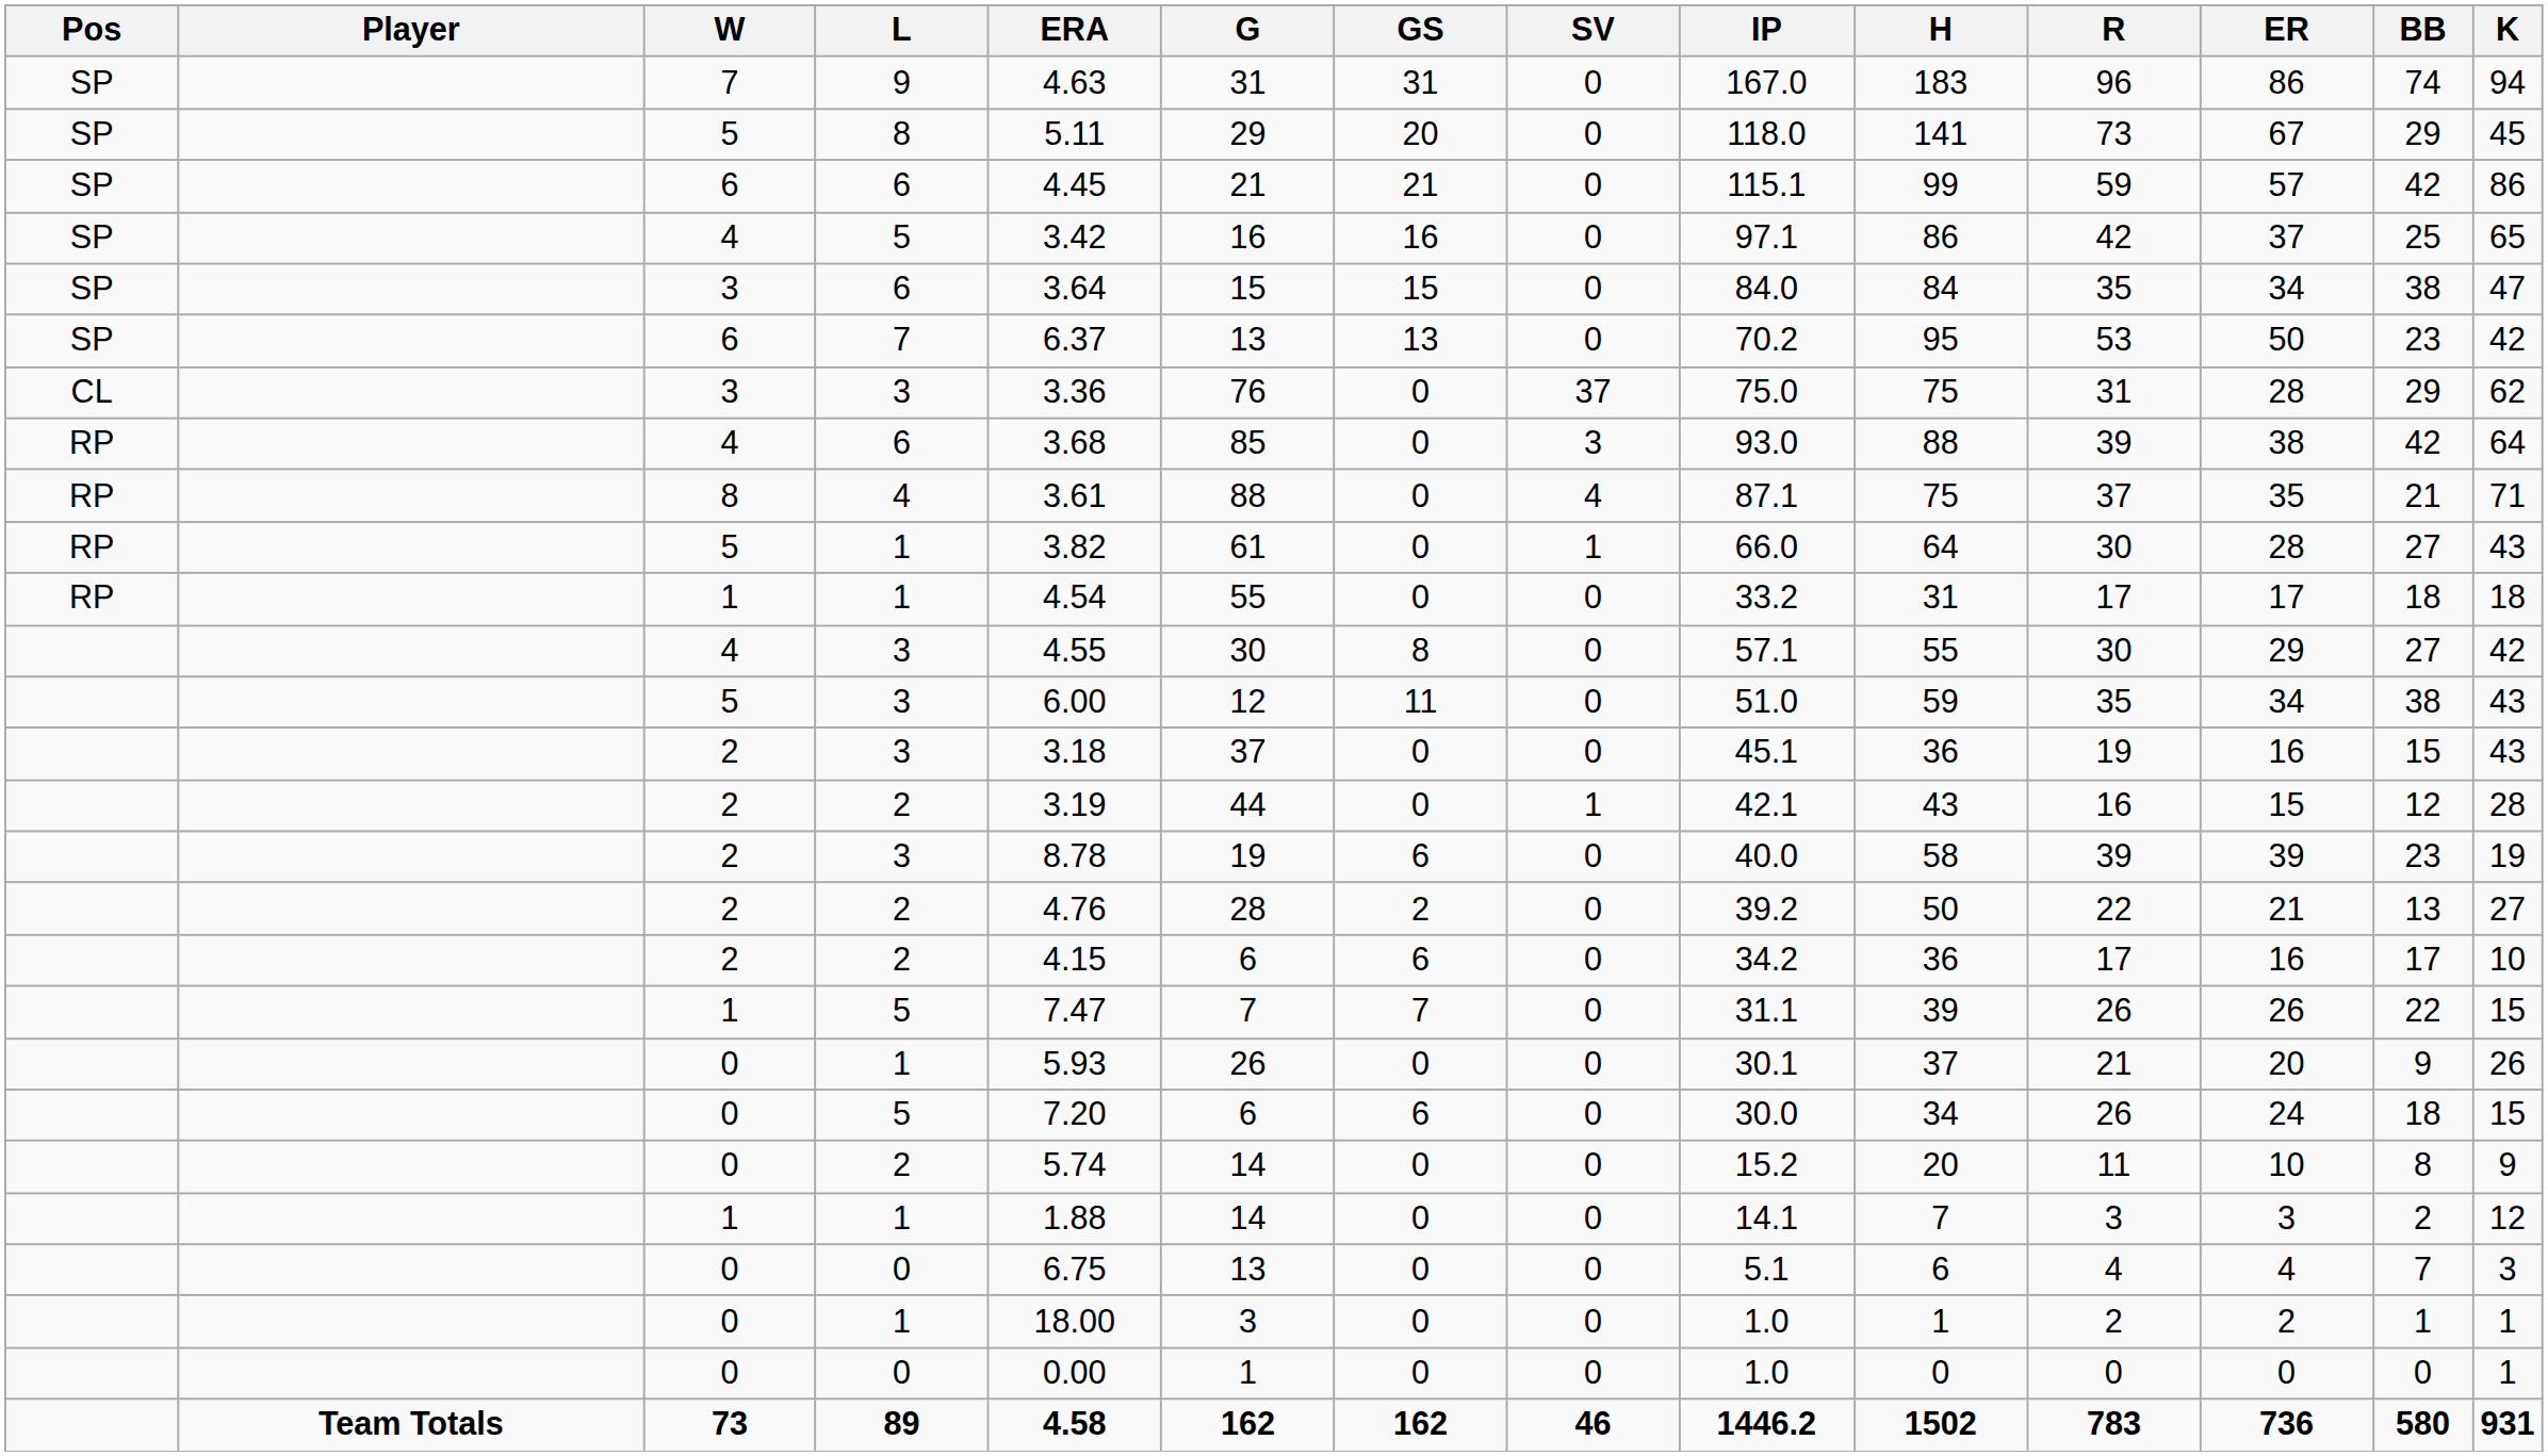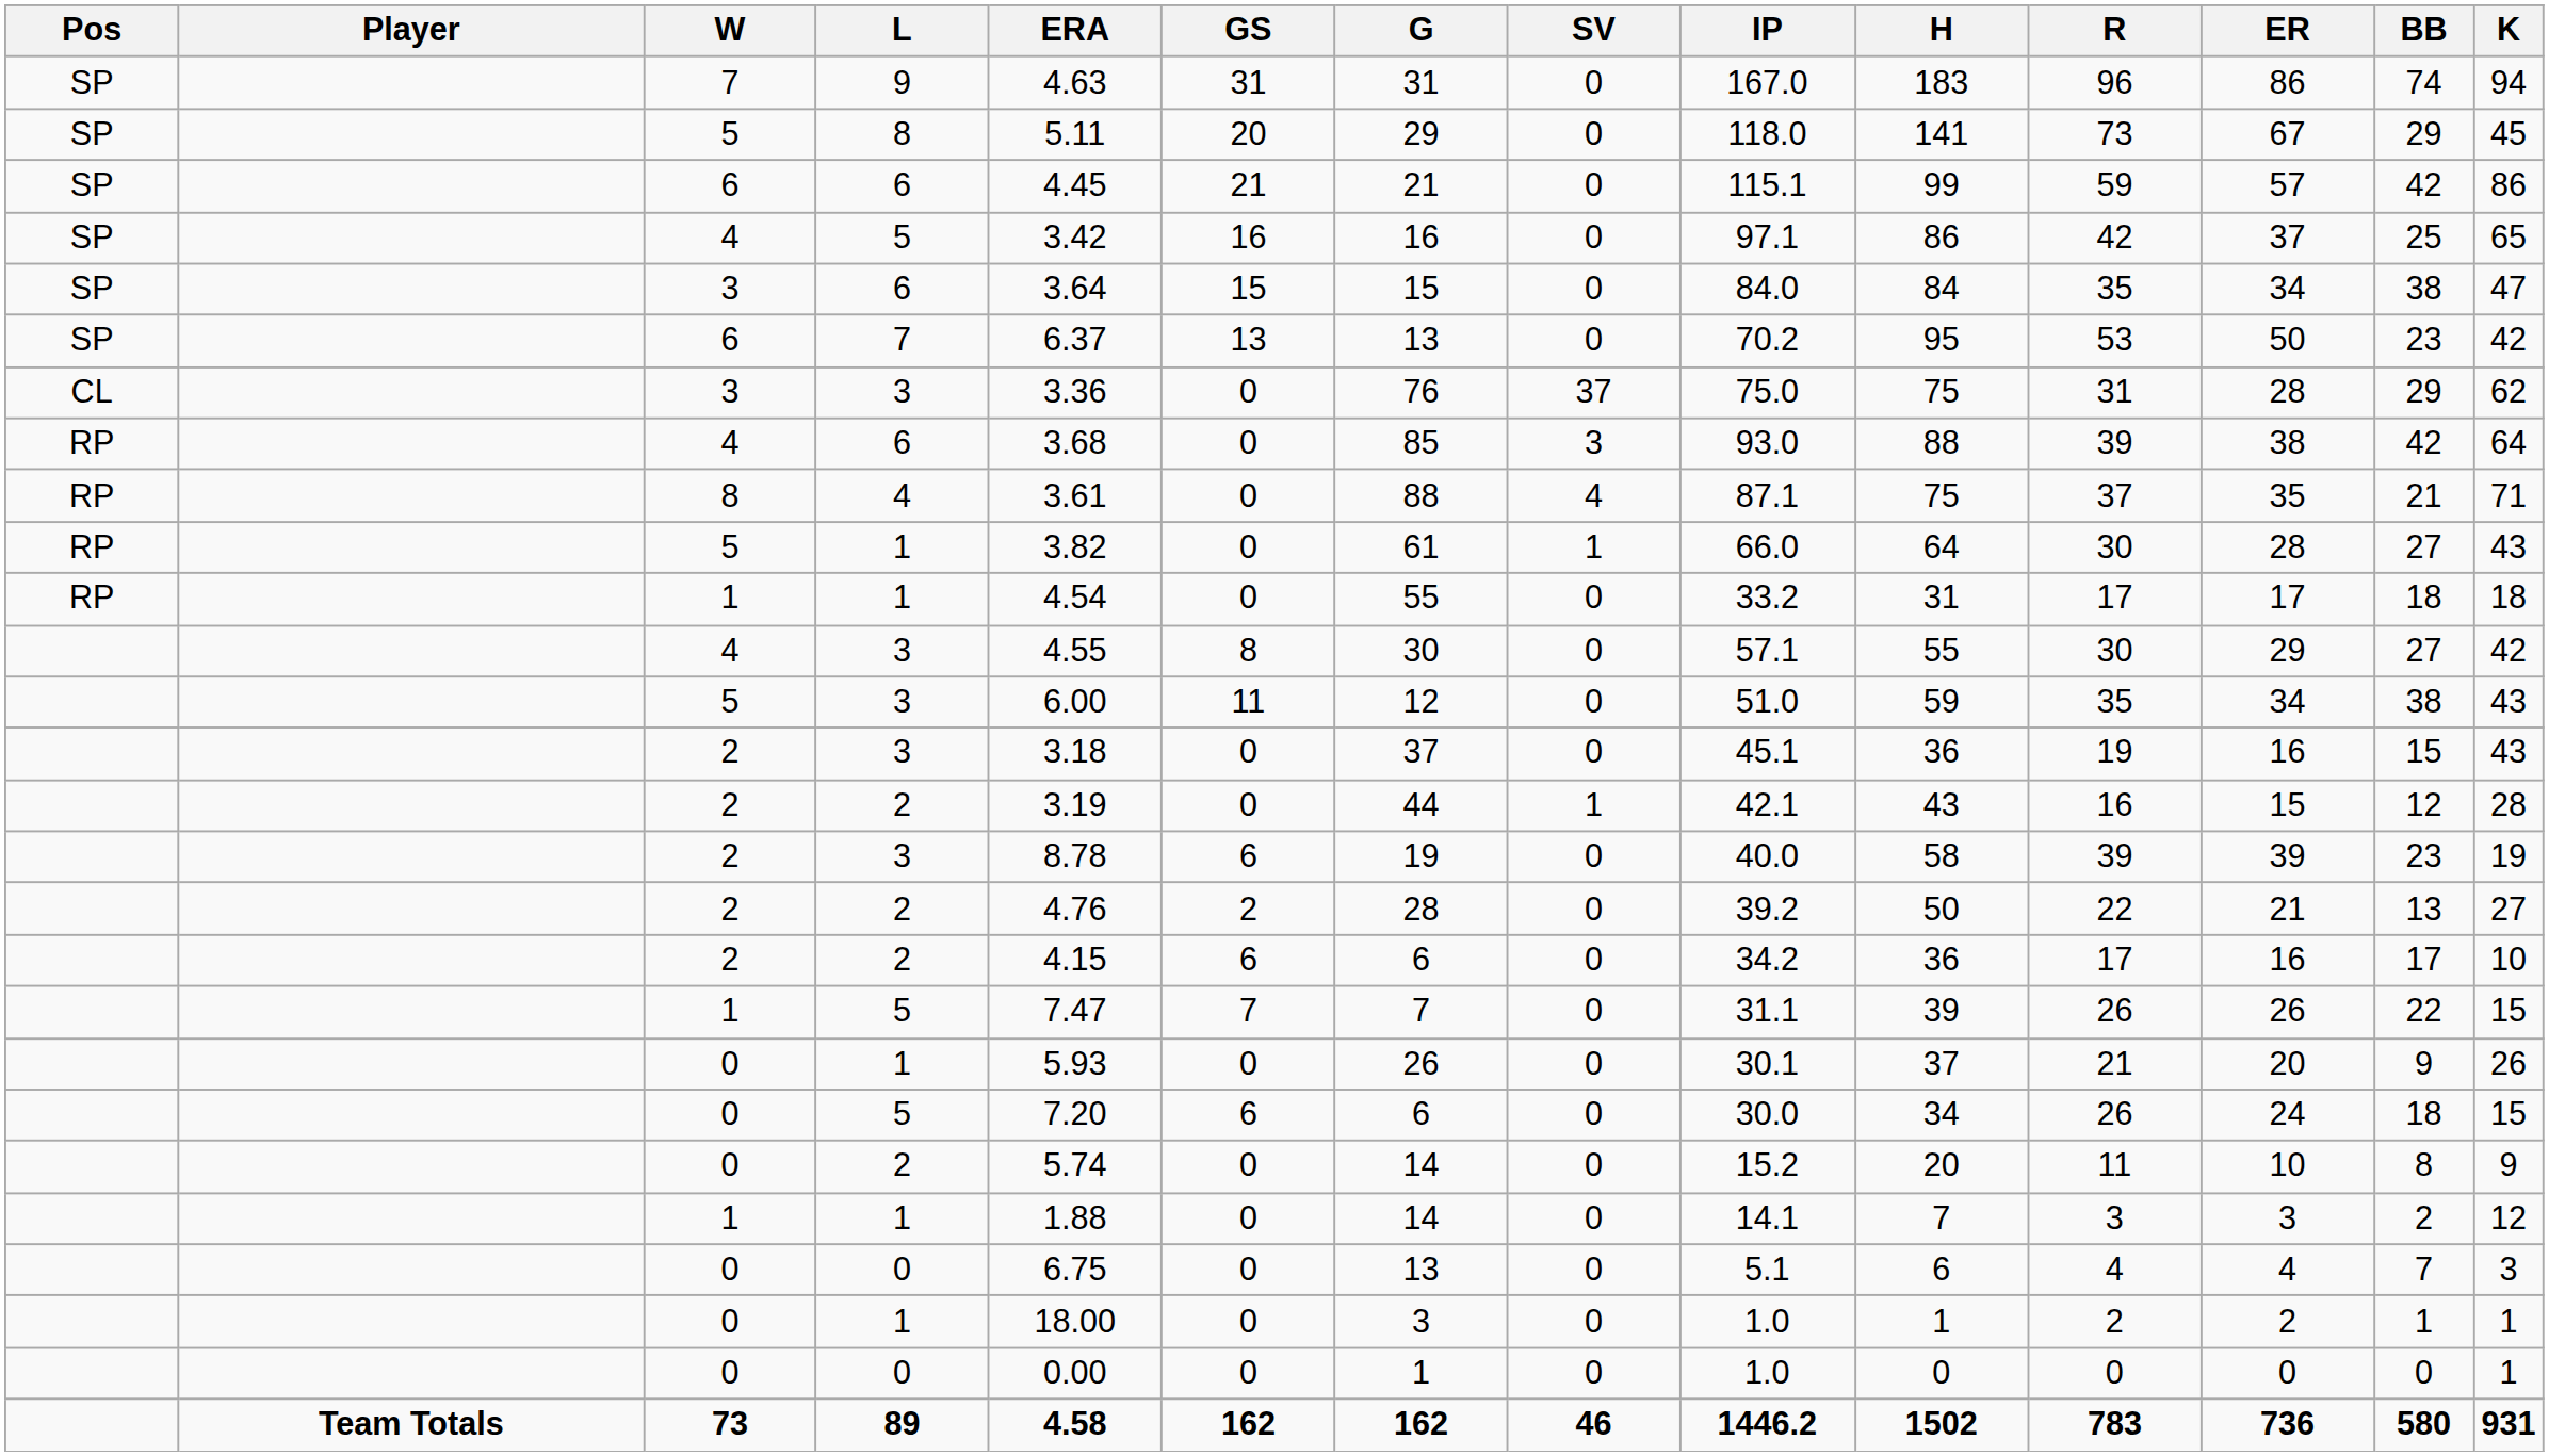 <table class="wikitable sortable">
 <tr>
 <th bgcolor="#DDDDFF" width="7%">Pos</th>
 <th bgcolor="#DDDDFF" width="19%">Player</th>
 <th bgcolor="#DDDDFF" width="7%">W</th>
 <th bgcolor="#DDDDFF" width="7%">L</th>
 <th bgcolor="#DDDDFF" width="7%">ERA</th>
+<th bgcolor="#DDDDFF" width="7%">GS</th>
 <th bgcolor="#DDDDFF" width="7%">G</th>
-<th bgcolor="#DDDDFF" width="7%">GS</th>
 <th bgcolor="#DDDDFF" width="7%">SV</th>
 <th bgcolor="#DDDDFF" width="7%">IP</th>
 <th bgcolor="#DDDDFF" width="7%">H</th>
 <th bgcolor="#DDDDFF" width="7%">R</th>
 <th bgcolor="#DDDDFF" width="7%">ER</th>
 <th bgcolor="#DDDDFF" width="7%">BB</th>
 <th bgcolor="#DDDDFF" width="7%">K</th>
 </tr>
 <tr align="center">
 <td>SP</td>
 <td></td>
 <td>7</td>
 <td>9</td>
 <td>4.63</td>
 <td>31</td>
 <td>31</td>
 <td>0</td>
 <td>167.0</td>
 <td>183</td>
 <td>96</td>
 <td>86</td>
 <td>74</td>
 <td>94</td>
 </tr>
 <tr align="center">
 <td>SP</td>
 <td></td>
 <td>5</td>
 <td>8</td>
 <td>5.11</td>
+<td>20</td>
 <td>29</td>
-<td>20</td>
 <td>0</td>
 <td>118.0</td>
 <td>141</td>
 <td>73</td>
 <td>67</td>
 <td>29</td>
 <td>45</td>
 </tr>
 <tr align="center">
 <td>SP</td>
 <td></td>
 <td>6</td>
 <td>6</td>
 <td>4.45</td>
 <td>21</td>
 <td>21</td>
 <td>0</td>
 <td>115.1</td>
 <td>99</td>
 <td>59</td>
 <td>57</td>
 <td>42</td>
 <td>86</td>
 </tr>
 <tr align="center">
 <td>SP</td>
 <td></td>
 <td>4</td>
 <td>5</td>
 <td>3.42</td>
 <td>16</td>
 <td>16</td>
 <td>0</td>
 <td>97.1</td>
 <td>86</td>
 <td>42</td>
 <td>37</td>
 <td>25</td>
 <td>65</td>
 </tr>
 <tr align="center">
 <td>SP</td>
 <td></td>
 <td>3</td>
 <td>6</td>
 <td>3.64</td>
 <td>15</td>
 <td>15</td>
 <td>0</td>
 <td>84.0</td>
 <td>84</td>
 <td>35</td>
 <td>34</td>
 <td>38</td>
 <td>47</td>
 </tr>
 <tr align="center">
 <td>SP</td>
 <td></td>
 <td>6</td>
 <td>7</td>
 <td>6.37</td>
 <td>13</td>
 <td>13</td>
 <td>0</td>
 <td>70.2</td>
 <td>95</td>
 <td>53</td>
 <td>50</td>
 <td>23</td>
 <td>42</td>
 </tr>
 <tr align="center">
 <td>CL</td>
 <td></td>
 <td>3</td>
 <td>3</td>
 <td>3.36</td>
+<td>0</td>
 <td>76</td>
-<td>0</td>
 <td>37</td>
 <td>75.0</td>
 <td>75</td>
 <td>31</td>
 <td>28</td>
 <td>29</td>
 <td>62</td>
 </tr>
 <tr align="center">
 <td>RP</td>
 <td></td>
 <td>4</td>
 <td>6</td>
 <td>3.68</td>
+<td>0</td>
 <td>85</td>
-<td>0</td>
 <td>3</td>
 <td>93.0</td>
 <td>88</td>
 <td>39</td>
 <td>38</td>
 <td>42</td>
 <td>64</td>
 </tr>
 <tr align="center">
 <td>RP</td>
 <td></td>
 <td>8</td>
 <td>4</td>
 <td>3.61</td>
+<td>0</td>
 <td>88</td>
-<td>0</td>
 <td>4</td>
 <td>87.1</td>
 <td>75</td>
 <td>37</td>
 <td>35</td>
 <td>21</td>
 <td>71</td>
 </tr>
 <tr align="center">
 <td>RP</td>
 <td></td>
 <td>5</td>
 <td>1</td>
 <td>3.82</td>
+<td>0</td>
 <td>61</td>
-<td>0</td>
 <td>1</td>
 <td>66.0</td>
 <td>64</td>
 <td>30</td>
 <td>28</td>
 <td>27</td>
 <td>43</td>
 </tr>
 <tr align="center">
 <td>RP</td>
 <td></td>
 <td>1</td>
 <td>1</td>
 <td>4.54</td>
+<td>0</td>
 <td>55</td>
-<td>0</td>
 <td>0</td>
 <td>33.2</td>
 <td>31</td>
 <td>17</td>
 <td>17</td>
 <td>18</td>
 <td>18</td>
 </tr>
 <tr align="center">
 <td></td>
 <td></td>
 <td>4</td>
 <td>3</td>
 <td>4.55</td>
+<td>8</td>
 <td>30</td>
-<td>8</td>
 <td>0</td>
 <td>57.1</td>
 <td>55</td>
 <td>30</td>
 <td>29</td>
 <td>27</td>
 <td>42</td>
 </tr>
 <tr align="center">
 <td></td>
 <td></td>
 <td>5</td>
 <td>3</td>
 <td>6.00</td>
+<td>11</td>
 <td>12</td>
-<td>11</td>
 <td>0</td>
 <td>51.0</td>
 <td>59</td>
 <td>35</td>
 <td>34</td>
 <td>38</td>
 <td>43</td>
 </tr>
 <tr align="center">
 <td></td>
 <td></td>
 <td>2</td>
 <td>3</td>
 <td>3.18</td>
+<td>0</td>
 <td>37</td>
-<td>0</td>
 <td>0</td>
 <td>45.1</td>
 <td>36</td>
 <td>19</td>
 <td>16</td>
 <td>15</td>
 <td>43</td>
 </tr>
 <tr align="center">
 <td></td>
 <td></td>
 <td>2</td>
 <td>2</td>
 <td>3.19</td>
+<td>0</td>
 <td>44</td>
-<td>0</td>
 <td>1</td>
 <td>42.1</td>
 <td>43</td>
 <td>16</td>
 <td>15</td>
 <td>12</td>
 <td>28</td>
 </tr>
 <tr align="center">
 <td></td>
 <td></td>
 <td>2</td>
 <td>3</td>
 <td>8.78</td>
+<td>6</td>
 <td>19</td>
-<td>6</td>
 <td>0</td>
 <td>40.0</td>
 <td>58</td>
 <td>39</td>
 <td>39</td>
 <td>23</td>
 <td>19</td>
 </tr>
 <tr align="center">
 <td></td>
 <td></td>
 <td>2</td>
 <td>2</td>
 <td>4.76</td>
+<td>2</td>
 <td>28</td>
-<td>2</td>
 <td>0</td>
 <td>39.2</td>
 <td>50</td>
 <td>22</td>
 <td>21</td>
 <td>13</td>
 <td>27</td>
 </tr>
 <tr align="center">
 <td></td>
 <td></td>
 <td>2</td>
 <td>2</td>
 <td>4.15</td>
 <td>6</td>
 <td>6</td>
 <td>0</td>
 <td>34.2</td>
 <td>36</td>
 <td>17</td>
 <td>16</td>
 <td>17</td>
 <td>10</td>
 </tr>
 <tr align="center">
 <td></td>
 <td></td>
 <td>1</td>
 <td>5</td>
 <td>7.47</td>
 <td>7</td>
 <td>7</td>
 <td>0</td>
 <td>31.1</td>
 <td>39</td>
 <td>26</td>
 <td>26</td>
 <td>22</td>
 <td>15</td>
 </tr>
 <tr align="center">
 <td></td>
 <td></td>
 <td>0</td>
 <td>1</td>
 <td>5.93</td>
+<td>0</td>
 <td>26</td>
-<td>0</td>
 <td>0</td>
 <td>30.1</td>
 <td>37</td>
 <td>21</td>
 <td>20</td>
 <td>9</td>
 <td>26</td>
 </tr>
 <tr align="center">
 <td></td>
 <td></td>
 <td>0</td>
 <td>5</td>
 <td>7.20</td>
 <td>6</td>
 <td>6</td>
 <td>0</td>
 <td>30.0</td>
 <td>34</td>
 <td>26</td>
 <td>24</td>
 <td>18</td>
 <td>15</td>
 </tr>
 <tr align="center">
 <td></td>
 <td></td>
 <td>0</td>
 <td>2</td>
 <td>5.74</td>
+<td>0</td>
 <td>14</td>
-<td>0</td>
 <td>0</td>
 <td>15.2</td>
 <td>20</td>
 <td>11</td>
 <td>10</td>
 <td>8</td>
 <td>9</td>
 </tr>
 <tr align="center">
 <td></td>
 <td></td>
 <td>1</td>
 <td>1</td>
 <td>1.88</td>
+<td>0</td>
 <td>14</td>
-<td>0</td>
 <td>0</td>
 <td>14.1</td>
 <td>7</td>
 <td>3</td>
 <td>3</td>
 <td>2</td>
 <td>12</td>
 </tr>
 <tr align="center">
 <td></td>
 <td></td>
 <td>0</td>
 <td>0</td>
 <td>6.75</td>
+<td>0</td>
 <td>13</td>
-<td>0</td>
 <td>0</td>
 <td>5.1</td>
 <td>6</td>
 <td>4</td>
 <td>4</td>
 <td>7</td>
 <td>3</td>
 </tr>
 <tr align="center">
 <td></td>
 <td></td>
 <td>0</td>
 <td>1</td>
 <td>18.00</td>
+<td>0</td>
 <td>3</td>
-<td>0</td>
 <td>0</td>
 <td>1.0</td>
 <td>1</td>
 <td>2</td>
 <td>2</td>
 <td>1</td>
 <td>1</td>
 </tr>
 <tr align="center">
 <td></td>
 <td></td>
 <td>0</td>
 <td>0</td>
 <td>0.00</td>
+<td>0</td>
 <td>1</td>
-<td>0</td>
 <td>0</td>
 <td>1.0</td>
 <td>0</td>
 <td>0</td>
 <td>0</td>
 <td>0</td>
 <td>1</td>
 </tr>
 <tr align="center" class="unsortable">
 <td></td>
 <td><strong>Team Totals</strong></td>
 <td><strong>73</strong></td>
 <td><strong>89</strong></td>
 <td><strong>4.58</strong></td>
 <td><strong>162</strong></td>
 <td><strong>162</strong></td>
 <td><strong>46</strong></td>
 <td><strong>1446.2</strong></td>
 <td><strong>1502</strong></td>
 <td><strong>783</strong></td>
 <td><strong>736</strong></td>
 <td><strong>580</strong></td>
 <td><strong>931</strong></td>
 </tr>
 </table>
